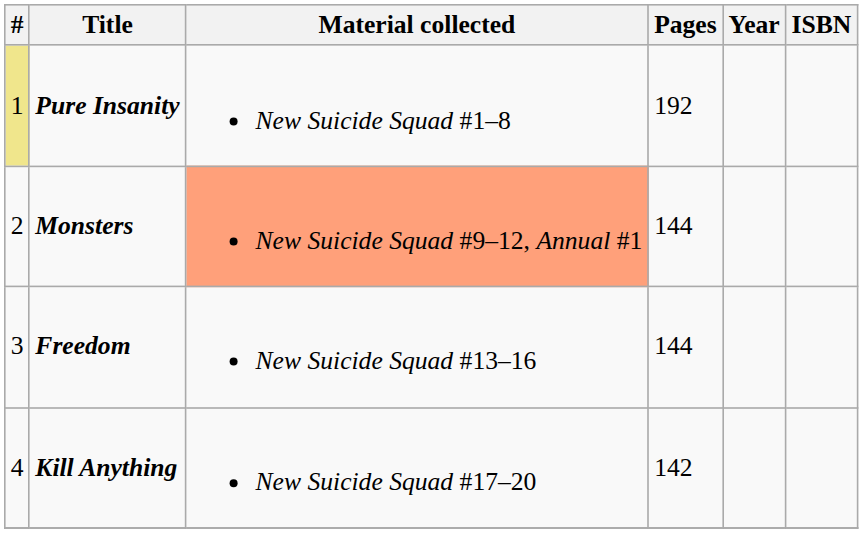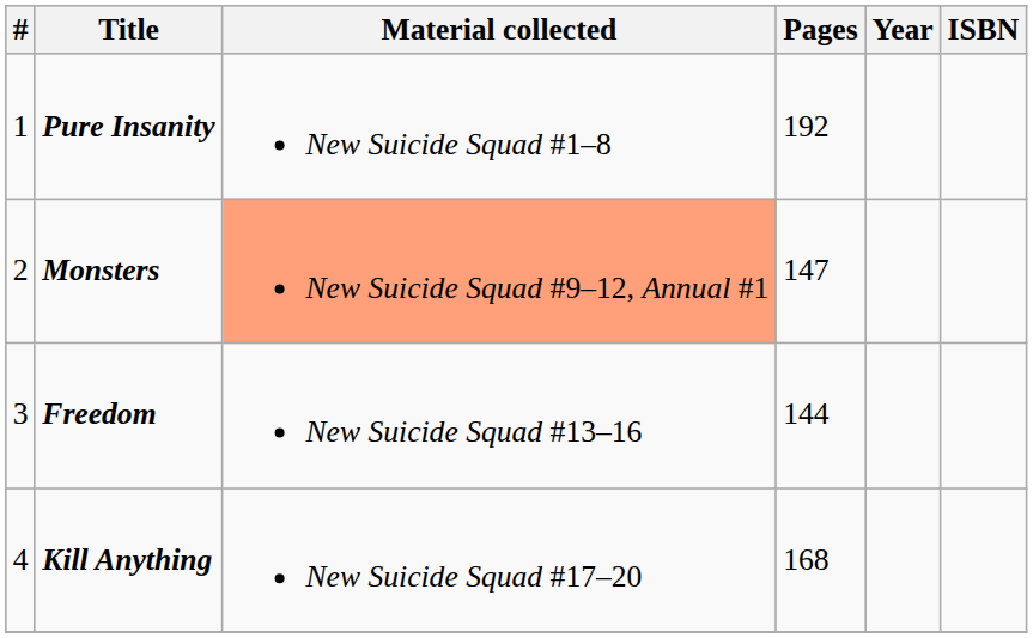 <table class="wikitable">
 <tr>
 <th>#</th>
 <th>Title</th>
 <th>Material collected</th>
 <th>Pages</th>
 <th>Year</th>
 <th>ISBN</th>
 </tr>
 <tr>
-<td style="background: khaki;">1</td>
+<td>1</td>
 <td><strong><em>Pure Insanity</em></strong></td>
 <td><br><ul><li><em>New Suicide Squad</em> #1–8</li></ul></td>
 <td>192</td>
 <td></td>
 <td></td>
 </tr>
 <tr>
 <td>2</td>
 <td><strong><em>Monsters</em></strong></td>
 <td style="background: lightsalmon;"><br><ul><li><em>New Suicide Squad</em> #9–12, <em>Annual</em> #1</li></ul></td>
-<td>144</td>
+<td>147</td>
 <td></td>
 <td></td>
 </tr>
 <tr>
 <td>3</td>
 <td><strong><em>Freedom</em></strong></td>
 <td><br><ul><li><em>New Suicide Squad</em> #13–16</li></ul></td>
 <td>144</td>
 <td></td>
 <td></td>
 </tr>
 <tr>
 <td>4</td>
 <td><strong><em>Kill Anything</em></strong></td>
 <td><br><ul><li><em>New Suicide Squad</em> #17–20</li></ul></td>
-<td>142</td>
+<td>168</td>
 <td></td>
 <td></td>
 </tr>
 <tr>
 </tr>
 </table>
